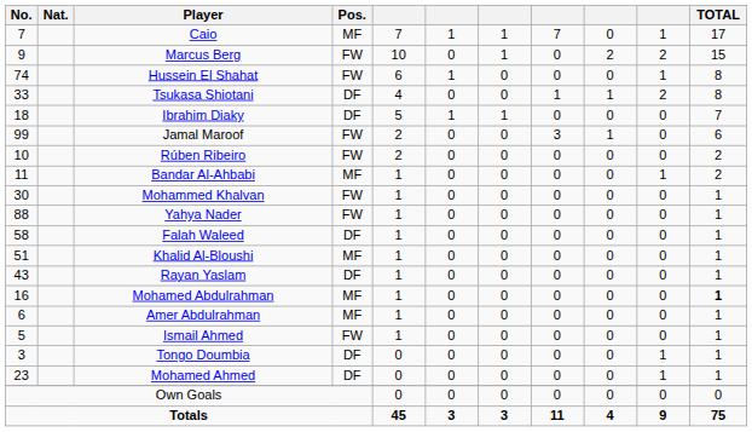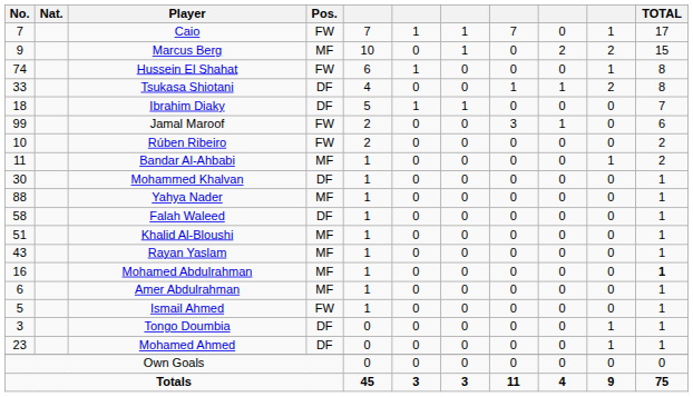 <table class="wikitable sortable alternance"  style="font-size:85%; text-align:center; line-height:14px; width:60%;">
 <tr>
 <th width=10>No.</th>
 <th width=10>Nat.</th>
 <th width=220>Player</th>
 <th width=10>Pos.</th>
 <th width=40></th>
 <th width=40></th>
 <th width=40></th>
 <th width=40></th>
 <th width=40></th>
 <th width=40></th>
 <th width=10>TOTAL</th>
 </tr>
 <tr>
 <td>7</td>
 <td></td>
 <td><a href='#'>Caio</a></td>
-<td>MF</td>
+<td>FW</td>
 <td>7</td>
 <td>1</td>
 <td>1</td>
 <td>7</td>
 <td>0</td>
 <td>1</td>
 <td>17</td>
 </tr>
 <tr>
 <td>9</td>
 <td></td>
 <td><a href='#'>Marcus Berg</a></td>
-<td>FW</td>
+<td>MF</td>
 <td>10</td>
 <td>0</td>
 <td>1</td>
 <td>0</td>
 <td>2</td>
 <td>2</td>
 <td>15</td>
 </tr>
 <tr>
 <td>74</td>
 <td></td>
 <td><a href='#'>Hussein El Shahat</a></td>
 <td>FW</td>
 <td>6</td>
 <td>1</td>
 <td>0</td>
 <td>0</td>
 <td>0</td>
 <td>1</td>
 <td>8</td>
 </tr>
 <tr>
 <td>33</td>
 <td></td>
 <td><a href='#'>Tsukasa Shiotani</a></td>
 <td>DF</td>
 <td>4</td>
 <td>0</td>
 <td>0</td>
 <td>1</td>
 <td>1</td>
 <td>2</td>
 <td>8</td>
 </tr>
 <tr>
 <td>18</td>
 <td></td>
 <td><a href='#'>Ibrahim Diaky</a></td>
 <td>DF</td>
 <td>5</td>
 <td>1</td>
 <td>1</td>
 <td>0</td>
 <td>0</td>
 <td>0</td>
 <td>7</td>
 </tr>
 <tr>
 <td>99</td>
 <td></td>
 <td>Jamal Maroof</td>
 <td>FW</td>
 <td>2</td>
 <td>0</td>
 <td>0</td>
 <td>3</td>
 <td>1</td>
 <td>0</td>
 <td>6</td>
 </tr>
 <tr>
 <td>10</td>
 <td></td>
 <td><a href='#'>Rúben Ribeiro</a></td>
 <td>FW</td>
 <td>2</td>
 <td>0</td>
 <td>0</td>
 <td>0</td>
 <td>0</td>
 <td>0</td>
 <td>2</td>
 </tr>
 <tr>
 <td>11</td>
 <td></td>
 <td><a href='#'>Bandar Al-Ahbabi</a></td>
 <td>MF</td>
 <td>1</td>
 <td>0</td>
 <td>0</td>
 <td>0</td>
 <td>0</td>
 <td>1</td>
 <td>2</td>
 </tr>
 <tr>
 <td>30</td>
 <td></td>
 <td><a href='#'>Mohammed Khalvan</a></td>
-<td>FW</td>
+<td>DF</td>
 <td>1</td>
 <td>0</td>
 <td>0</td>
 <td>0</td>
 <td>0</td>
 <td>0</td>
 <td>1</td>
 </tr>
 <tr>
 <td>88</td>
 <td></td>
 <td><a href='#'>Yahya Nader</a></td>
-<td>FW</td>
+<td>MF</td>
 <td>1</td>
 <td>0</td>
 <td>0</td>
 <td>0</td>
 <td>0</td>
 <td>0</td>
 <td>1</td>
 </tr>
 <tr>
 <td>58</td>
 <td></td>
 <td><a href='#'>Falah Waleed</a></td>
 <td>DF</td>
 <td>1</td>
 <td>0</td>
 <td>0</td>
 <td>0</td>
 <td>0</td>
 <td>0</td>
 <td>1</td>
 </tr>
 <tr>
 <td>51</td>
 <td></td>
 <td><a href='#'>Khalid Al-Bloushi</a></td>
 <td>MF</td>
 <td>1</td>
 <td>0</td>
 <td>0</td>
 <td>0</td>
 <td>0</td>
 <td>0</td>
 <td>1</td>
 </tr>
 <tr>
 <td>43</td>
 <td></td>
 <td><a href='#'>Rayan Yaslam</a></td>
-<td>DF</td>
+<td>MF</td>
 <td>1</td>
 <td>0</td>
 <td>0</td>
 <td>0</td>
 <td>0</td>
 <td>0</td>
 <td>1</td>
 </tr>
 <tr>
 <td>16</td>
 <td></td>
 <td><a href='#'>Mohamed Abdulrahman</a></td>
 <td>MF</td>
 <td>1</td>
 <td>0</td>
 <td>0</td>
 <td>0</td>
 <td>0</td>
 <td>0</td>
 <td><strong>1</strong></td>
 </tr>
 <tr>
 <td>6</td>
 <td></td>
 <td><a href='#'>Amer Abdulrahman</a></td>
 <td>MF</td>
 <td>1</td>
 <td>0</td>
 <td>0</td>
 <td>0</td>
 <td>0</td>
 <td>0</td>
 <td>1</td>
 </tr>
 <tr>
 <td>5</td>
 <td></td>
 <td><a href='#'>Ismail Ahmed</a></td>
 <td>FW</td>
 <td>1</td>
 <td>0</td>
 <td>0</td>
 <td>0</td>
 <td>0</td>
 <td>0</td>
 <td>1</td>
 </tr>
 <tr>
 <td>3</td>
 <td></td>
 <td><a href='#'>Tongo Doumbia</a></td>
 <td>DF</td>
 <td>0</td>
 <td>0</td>
 <td>0</td>
 <td>0</td>
 <td>0</td>
 <td>1</td>
 <td>1</td>
 </tr>
 <tr>
 <td>23</td>
 <td></td>
 <td><a href='#'>Mohamed Ahmed</a></td>
 <td>DF</td>
 <td>0</td>
 <td>0</td>
 <td>0</td>
 <td>0</td>
 <td>0</td>
 <td>1</td>
 <td>1</td>
 </tr>
 <tr>
 </tr>
 <tr class="sortbottom">
 <td colspan="4">Own Goals</td>
 <td>0</td>
 <td>0</td>
 <td>0</td>
 <td>0</td>
 <td>0</td>
 <td>0</td>
 <td>0</td>
 </tr>
 <tr class="sortbottom">
 <td colspan="4"><strong>Totals</strong></td>
 <td><strong>45</strong></td>
 <td><strong>3</strong></td>
 <td><strong>3</strong></td>
 <td><strong>11</strong></td>
 <td><strong>4</strong></td>
 <td><strong>9</strong></td>
 <td><strong>75</strong></td>
 </tr>
 </table>
